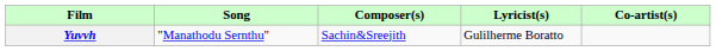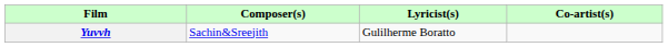 <table class="wikitable plainrowheaders" width="100%" textcolor:#000;">
 <tr style="background:#cfc; text-align:center;">
 <td scope="col" width=21%><strong>Film</strong></td>
-<td scope="col" width=23%><strong>Song</strong></td>
 <td scope="col" width=20%><strong>Composer(s)</strong></td>
 <td scope="col" width=17%><strong>Lyricist(s)</strong></td>
 <td scope="col" width=18%><strong>Co-artist(s)</strong></td>
 </tr>
 <tr>
 <th scope="row"><em><a href='#'>Yuvvh</a></em></th>
-<td>"<a href='#'>Manathodu Sernthu</a>"</td>
 <td><a href='#'>Sachin&Sreejith</a></td>
 <td>Gulilherme Boratto</td>
 <td></td>
 </tr>
 </table>
